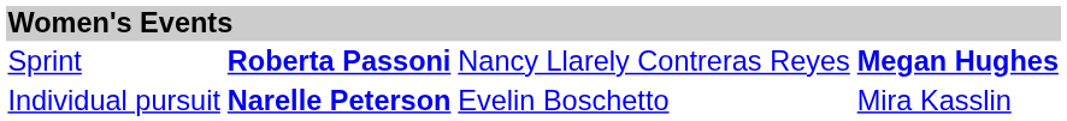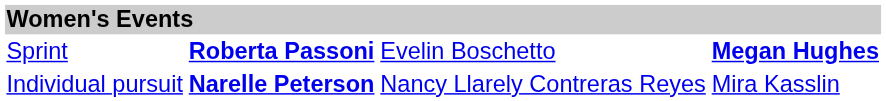 <table>
 <tr bgcolor="#cccccc">
 <td colspan=4><strong>Women's Events</strong></td>
 </tr>
 <tr>
 <td><a href='#'>Sprint</a> <br></td>
 <td><strong><a href='#'>Roberta Passoni</a><br><small></small></strong></td>
-<td><a href='#'>Nancy Llarely Contreras Reyes</a><br><small></small></td>
+<td><a href='#'>Evelin Boschetto</a><br><small></small></td>
 <td><strong><a href='#'>Megan Hughes</a><br><small></small></strong></td>
 </tr>
 <tr>
 <td><a href='#'>Individual pursuit</a> <br></td>
 <td><strong><a href='#'>Narelle Peterson</a><br><small></small></strong></td>
-<td><a href='#'>Evelin Boschetto</a><br><small></small></td>
+<td><a href='#'>Nancy Llarely Contreras Reyes</a><br><small></small></td>
 <td><a href='#'>Mira Kasslin</a><br><small></small></td>
 </tr>
 </table>
